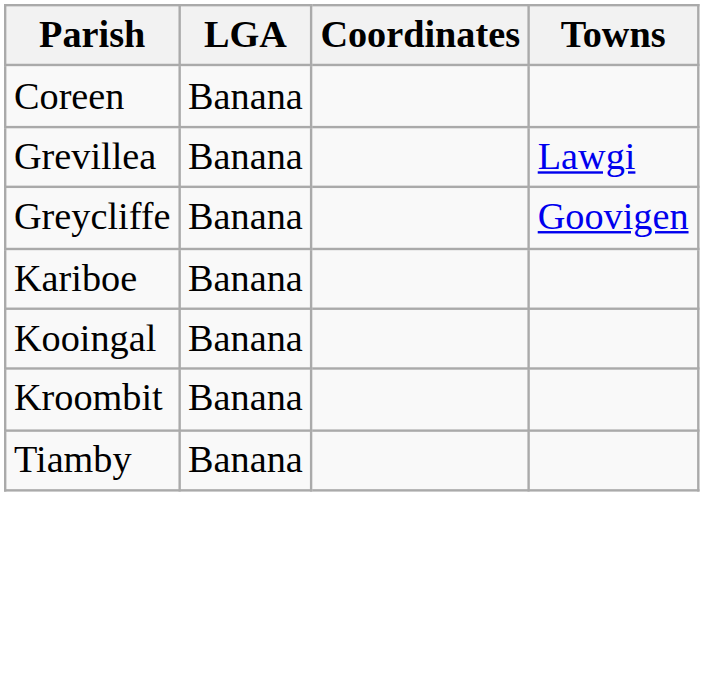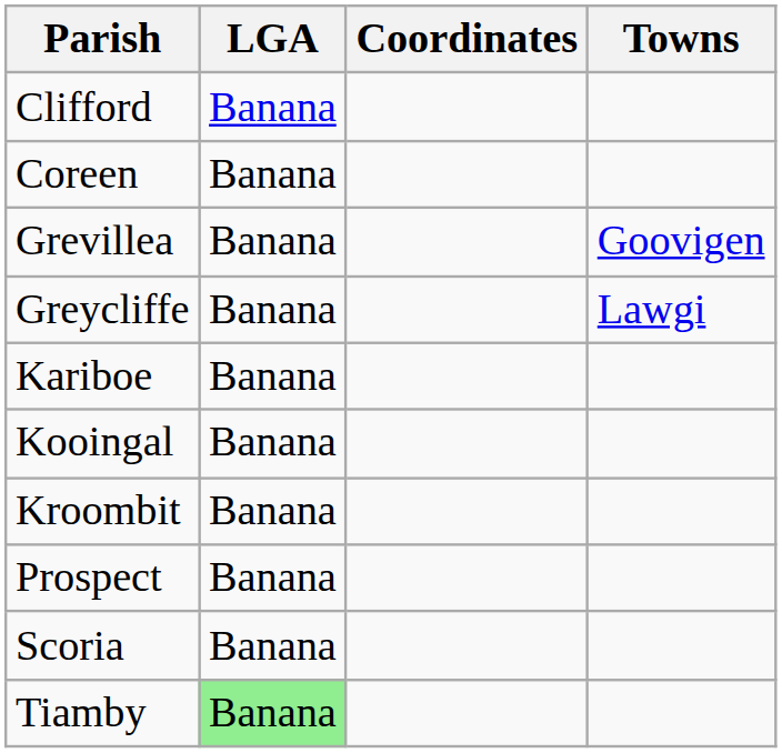 <table class="wikitable sortable">
 <tr>
 <th>Parish</th>
 <th>LGA</th>
 <th>Coordinates</th>
 <th>Towns</th>
+</tr>
+<tr>
+<td>Clifford</td>
+<td><a href='#'>Banana</a></td>
+<td></td>
+<td></td>
 </tr>
 <tr>
 <td>Coreen</td>
 <td>Banana</td>
 <td></td>
 <td></td>
 </tr>
 <tr>
 <td>Grevillea</td>
 <td>Banana</td>
 <td></td>
-<td><a href='#'>Lawgi</a></td>
+<td><a href='#'>Goovigen</a></td>
 </tr>
 <tr>
 <td>Greycliffe</td>
 <td>Banana</td>
 <td></td>
-<td><a href='#'>Goovigen</a></td>
+<td><a href='#'>Lawgi</a></td>
 </tr>
 <tr>
 <td>Kariboe</td>
 <td>Banana</td>
 <td></td>
 <td></td>
 </tr>
 <tr>
 <td>Kooingal</td>
 <td>Banana</td>
 <td></td>
 <td></td>
 </tr>
 <tr>
 <td>Kroombit</td>
 <td>Banana</td>
 <td></td>
 <td></td>
 </tr>
 <tr>
-<td>Tiamby</td>
+<td>Prospect</td>
 <td>Banana</td>
 <td></td>
 <td></td>
 </tr>
+<tr>
+<td>Scoria</td>
+<td>Banana</td>
+<td></td>
+<td></td>
+</tr>
+<tr>
+<td>Tiamby</td>
+<td style="background: lightgreen;">Banana</td>
+<td></td>
+<td></td>
+</tr>
 </table>
